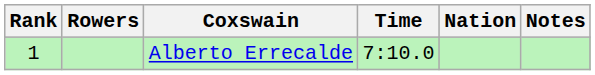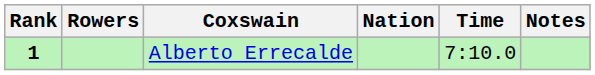 <table class="wikitable sortable" style="text-align:center">
 <tr>
 <th>Rank</th>
 <th>Rowers</th>
 <th>Coxswain</th>
+<th>Nation</th>
 <th>Time</th>
-<th>Nation</th>
 <th>Notes</th>
 </tr>
 <tr bgcolor=bbf3bb>
-<td>1</td>
+<td><strong>1</strong></td>
 <td align=left></td>
 <td align=left><a href='#'>Alberto Errecalde</a></td>
+<td align=left></td>
 <td>7:10.0</td>
-<td align=left></td>
 <td></td>
 </tr>
 </table>
